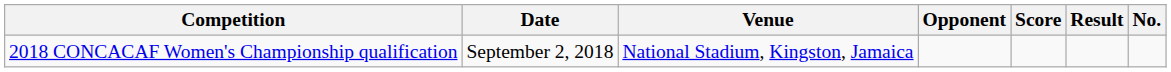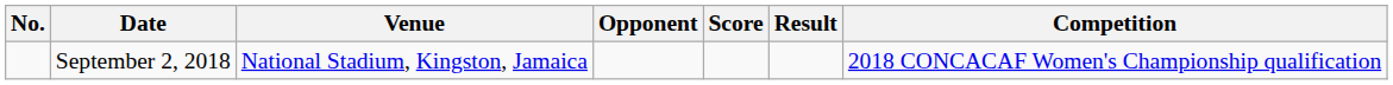 <table class="wikitable">
 <tr>
-<th>Competition</th>
+<th>No.</th>
 <th>Date</th>
 <th>Venue</th>
 <th>Opponent</th>
 <th>Score</th>
 <th>Result</th>
-<th>No.</th>
+<th>Competition</th>
 </tr>
 <tr>
-<td><a href='#'>2018 CONCACAF Women's Championship qualification</a></td>
+<td></td>
 <td>September 2, 2018</td>
 <td><a href='#'>National Stadium</a>, <a href='#'>Kingston</a>, <a href='#'>Jamaica</a></td>
 <td></td>
 <td></td>
 <td></td>
-<td></td>
+<td><a href='#'>2018 CONCACAF Women's Championship qualification</a></td>
 </tr>
 </table>
